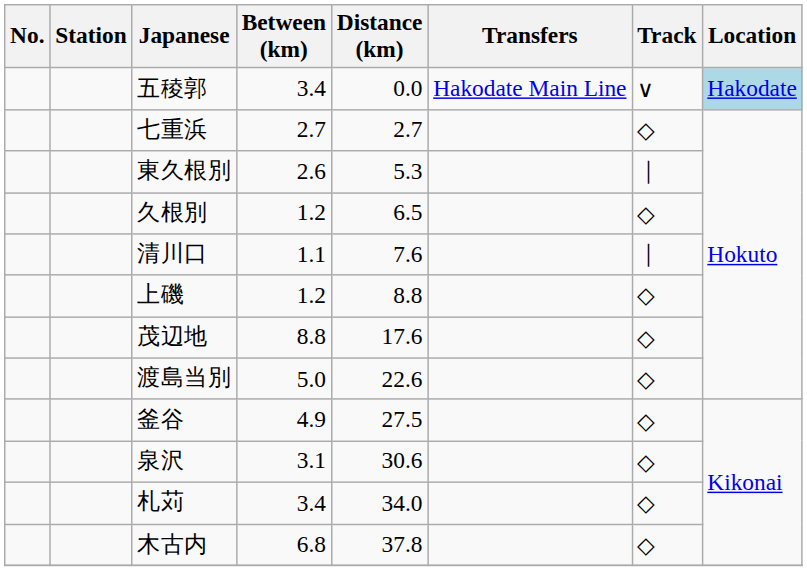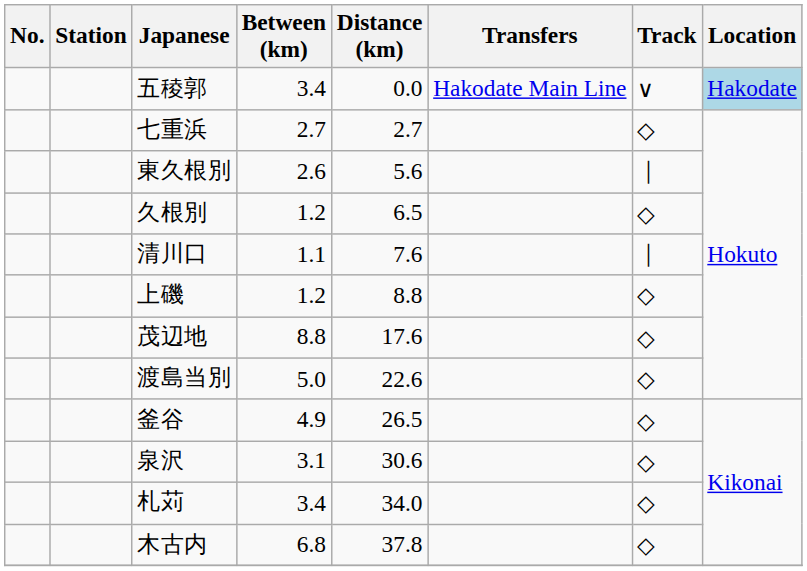 <table class="wikitable">
 <tr>
 <th>No.</th>
 <th>Station</th>
 <th>Japanese</th>
 <th style="width:2.5em;">Between (km)</th>
 <th style="width:3.2em;">Distance (km)</th>
 <th>Transfers</th>
 <th style="width:1em;">Track</th>
 <th>Location</th>
 </tr>
 <tr>
 <td></td>
 <td></td>
 <td>五稜郭</td>
 <td style="text-align:right;">3.4</td>
 <td style="text-align:right;">0.0</td>
 <td> <a href='#'>Hakodate Main Line</a></td>
 <td>∨</td>
 <td style="background: lightblue;"><a href='#'>Hakodate</a></td>
 </tr>
 <tr>
 <td></td>
 <td></td>
 <td>七重浜</td>
 <td style="text-align:right;">2.7</td>
 <td style="text-align:right;">2.7</td>
 <td> </td>
 <td>◇</td>
 <td rowspan="7"><a href='#'>Hokuto</a></td>
 </tr>
 <tr>
 <td></td>
 <td></td>
 <td>東久根別</td>
 <td style="text-align:right;">2.6</td>
-<td style="text-align:right;">5.3</td>
+<td style="text-align:right;">5.6</td>
 <td> </td>
 <td>｜</td>
 </tr>
 <tr>
 <td></td>
 <td></td>
 <td>久根別</td>
 <td style="text-align:right;">1.2</td>
 <td style="text-align:right;">6.5</td>
 <td> </td>
 <td>◇</td>
 </tr>
 <tr>
 <td></td>
 <td></td>
 <td>清川口</td>
 <td style="text-align:right;">1.1</td>
 <td style="text-align:right;">7.6</td>
 <td> </td>
 <td>｜</td>
 </tr>
 <tr>
 <td></td>
 <td></td>
 <td>上磯</td>
 <td style="text-align:right;">1.2</td>
 <td style="text-align:right;">8.8</td>
 <td> </td>
 <td>◇</td>
 </tr>
 <tr>
 <td></td>
 <td></td>
 <td>茂辺地</td>
 <td style="text-align:right;">8.8</td>
 <td style="text-align:right;">17.6</td>
 <td> </td>
 <td>◇</td>
 </tr>
 <tr>
 <td></td>
 <td></td>
 <td>渡島当別</td>
 <td style="text-align:right;">5.0</td>
 <td style="text-align:right;">22.6</td>
 <td> </td>
 <td>◇</td>
 </tr>
 <tr>
 <td></td>
 <td></td>
 <td>釜谷</td>
 <td style="text-align:right;">4.9</td>
-<td style="text-align:right;">27.5</td>
+<td style="text-align:right;">26.5</td>
 <td> </td>
 <td>◇</td>
 <td rowspan=4><a href='#'>Kikonai</a></td>
 </tr>
 <tr>
 <td></td>
 <td></td>
 <td>泉沢</td>
 <td style="text-align:right;">3.1</td>
 <td style="text-align:right;">30.6</td>
 <td> </td>
 <td>◇</td>
 </tr>
 <tr>
 <td></td>
 <td></td>
 <td>札苅</td>
 <td style="text-align:right;">3.4</td>
 <td style="text-align:right;">34.0</td>
 <td> </td>
 <td>◇</td>
 </tr>
 <tr>
 <td></td>
 <td></td>
 <td>木古内</td>
 <td style="text-align:right;">6.8</td>
 <td style="text-align:right;">37.8</td>
 <td></td>
 <td>◇</td>
 </tr>
 <tr>
 </tr>
 </table>
